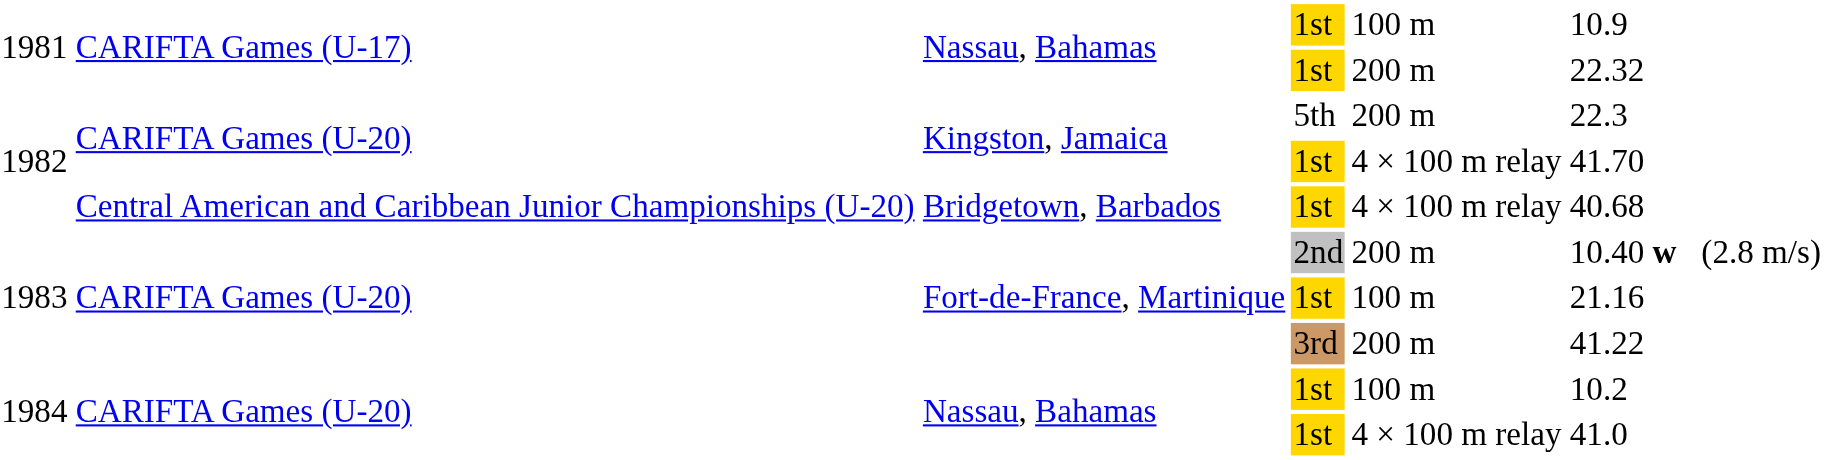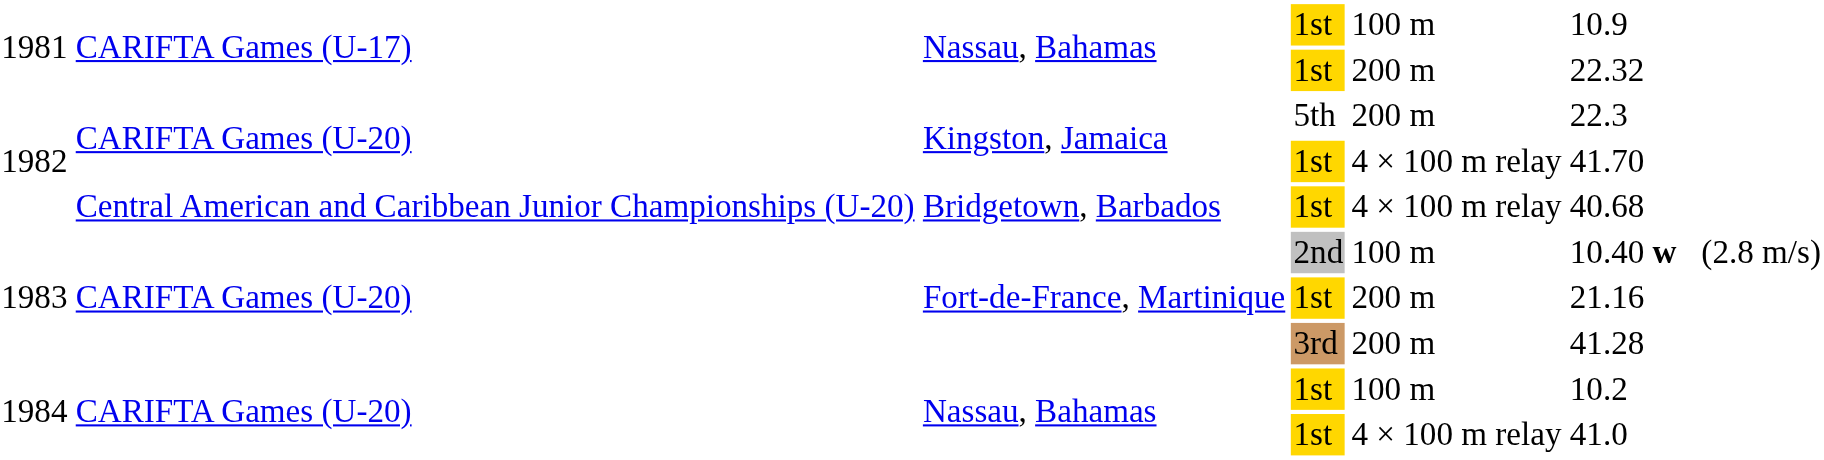 <table>
 <tr>
 <td rowspan = "2">1981</td>
 <td rowspan = "2"><a href='#'>CARIFTA Games (U-17)</a></td>
 <td rowspan = "2"><a href='#'>Nassau</a>, <a href='#'>Bahamas</a></td>
 <td bgcolor=gold>1st</td>
 <td>100 m</td>
 <td>10.9</td>
 </tr>
 <tr>
 <td bgcolor=gold>1st</td>
 <td>200 m</td>
 <td>22.32</td>
 </tr>
 <tr>
 <td rowspan = "3">1982</td>
 <td rowspan = "2"><a href='#'>CARIFTA Games (U-20)</a></td>
 <td rowspan = "2"><a href='#'>Kingston</a>, <a href='#'>Jamaica</a></td>
 <td>5th</td>
 <td>200 m</td>
 <td>22.3</td>
 </tr>
 <tr>
 <td bgcolor=gold>1st</td>
 <td>4 × 100 m relay</td>
 <td>41.70</td>
 </tr>
 <tr>
 <td><a href='#'>Central American and Caribbean Junior Championships (U-20)</a></td>
 <td><a href='#'>Bridgetown</a>, <a href='#'>Barbados</a></td>
 <td bgcolor=gold>1st</td>
 <td>4 × 100 m relay</td>
 <td>40.68</td>
 </tr>
 <tr>
 <td rowspan = "3">1983</td>
 <td rowspan = "3"><a href='#'>CARIFTA Games (U-20)</a></td>
 <td rowspan = "3"><a href='#'>Fort-de-France</a>, <a href='#'>Martinique</a></td>
 <td bgcolor=silver>2nd</td>
-<td>200 m</td>
+<td>100 m</td>
 <td>10.40 <strong>w</strong>   (2.8 m/s)</td>
 </tr>
 <tr>
 <td bgcolor=gold>1st</td>
-<td>100 m</td>
+<td>200 m</td>
 <td>21.16</td>
 </tr>
 <tr>
 <td bgcolor=cc9966>3rd</td>
 <td>200 m</td>
-<td>41.22</td>
+<td>41.28</td>
 </tr>
 <tr>
 <td rowspan = "2">1984</td>
 <td rowspan = "2"><a href='#'>CARIFTA Games (U-20)</a></td>
 <td rowspan = "2"><a href='#'>Nassau</a>, <a href='#'>Bahamas</a></td>
 <td bgcolor=gold>1st</td>
 <td>100 m</td>
 <td>10.2</td>
 </tr>
 <tr>
 <td bgcolor=gold>1st</td>
 <td>4 × 100 m relay</td>
 <td>41.0</td>
 </tr>
 </table>
